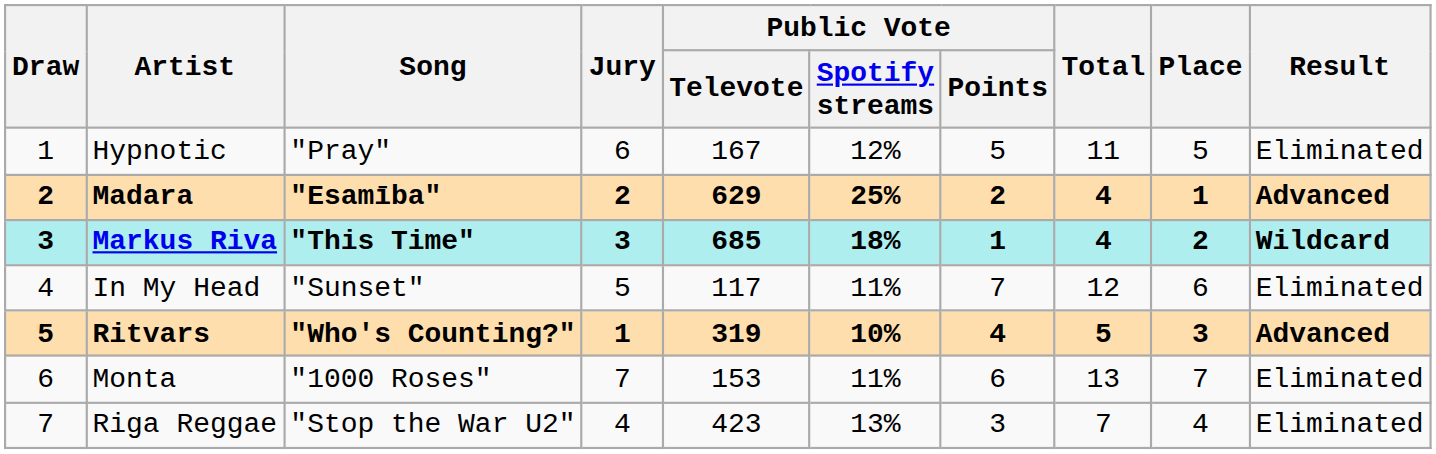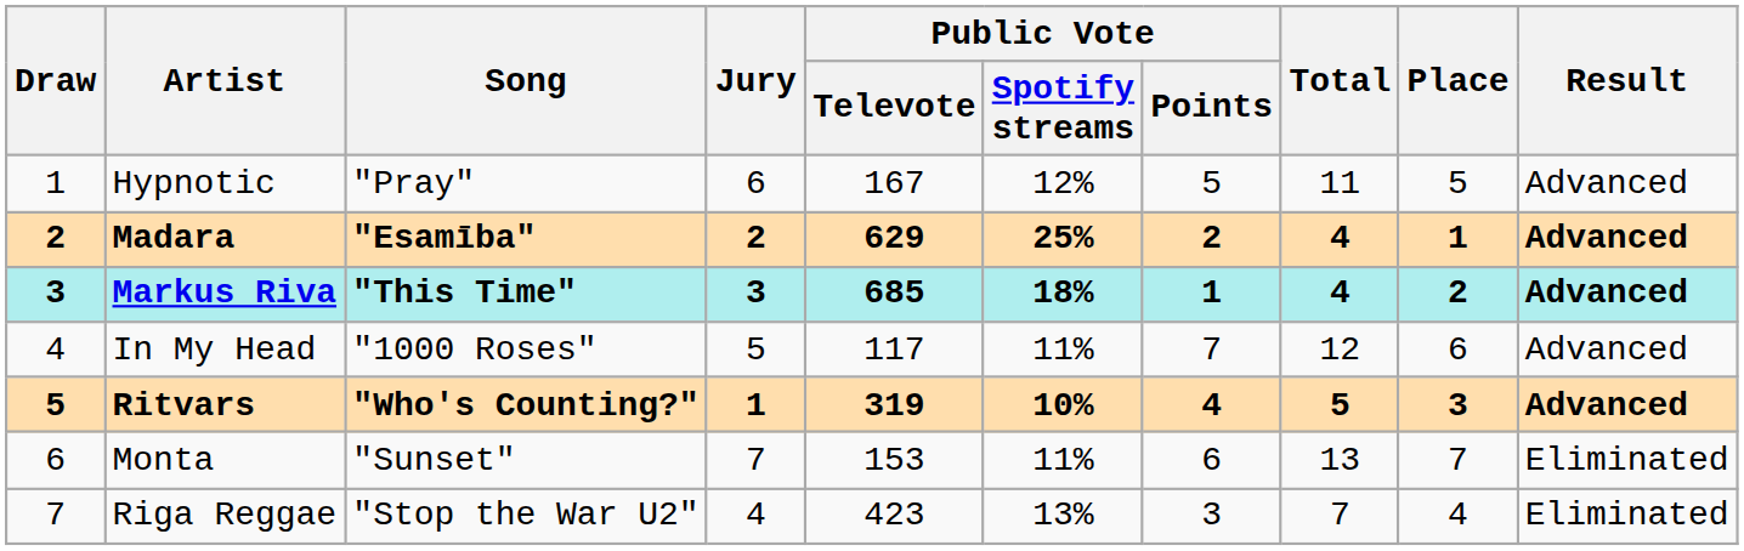 <table class="sortable wikitable" style="margin: 1em auto 1em auto; text-align:center;">
 <tr>
 <th rowspan="2">Draw</th>
 <th rowspan="2">Artist</th>
 <th rowspan="2">Song</th>
 <th rowspan="2">Jury</th>
 <th colspan="3">Public Vote</th>
 <th rowspan="2">Total</th>
 <th rowspan="2">Place</th>
 <th rowspan="2">Result</th>
 </tr>
 <tr>
 <th>Televote</th>
 <th><a href='#'>Spotify</a><br>streams</th>
 <th>Points</th>
 </tr>
 <tr>
 <td>1</td>
 <td align="left">Hypnotic</td>
 <td align="left">"Pray"</td>
 <td>6</td>
 <td>167</td>
 <td>12%</td>
 <td>5</td>
 <td>11</td>
 <td>5</td>
-<td align="left">Eliminated</td>
+<td align="left">Advanced</td>
 </tr>
 <tr style="font-weight:bold; background:navajowhite;">
 <td>2</td>
 <td align="left">Madara</td>
 <td align="left">"Esamība"</td>
 <td>2</td>
 <td>629</td>
 <td>25%</td>
 <td>2</td>
 <td>4</td>
 <td>1</td>
 <td align="left">Advanced</td>
 </tr>
 <tr style="font-weight:bold; background:paleturquoise;">
 <td>3</td>
 <td align="left"><a href='#'>Markus Riva</a></td>
 <td align="left">"This Time"</td>
 <td>3</td>
 <td>685</td>
 <td>18%</td>
 <td>1</td>
 <td>4</td>
 <td>2</td>
-<td align="left">Wildcard</td>
+<td align="left">Advanced</td>
 </tr>
 <tr>
 <td>4</td>
 <td align="left">In My Head</td>
-<td align="left">"Sunset"</td>
+<td align="left">"1000 Roses"</td>
 <td>5</td>
 <td>117</td>
 <td>11%</td>
 <td>7</td>
 <td>12</td>
 <td>6</td>
-<td align="left">Eliminated</td>
+<td align="left">Advanced</td>
 </tr>
 <tr style="font-weight:bold; background:navajowhite;">
 <td>5</td>
 <td align="left">Ritvars</td>
 <td align="left">"Who's Counting?"</td>
 <td>1</td>
 <td>319</td>
 <td>10%</td>
 <td>4</td>
 <td>5</td>
 <td>3</td>
 <td align="left">Advanced</td>
 </tr>
 <tr>
 <td>6</td>
 <td align="left">Monta</td>
-<td align="left">"1000 Roses"</td>
+<td align="left">"Sunset"</td>
 <td>7</td>
 <td>153</td>
 <td>11%</td>
 <td>6</td>
 <td>13</td>
 <td>7</td>
 <td align="left">Eliminated</td>
 </tr>
 <tr>
 <td>7</td>
 <td align="left">Riga Reggae</td>
 <td align="left">"Stop the War U2"</td>
 <td>4</td>
 <td>423</td>
 <td>13%</td>
 <td>3</td>
 <td>7</td>
 <td>4</td>
 <td align="left">Eliminated</td>
 </tr>
 </table>
